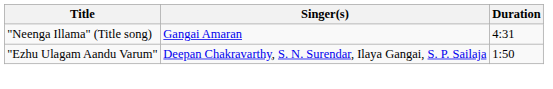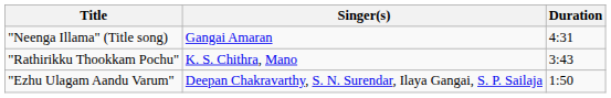 <table class="wikitable">
 <tr>
 <th>Title</th>
 <th>Singer(s)</th>
 <th>Duration</th>
 </tr>
 <tr>
 <td>"Neenga Illama" (Title song)</td>
 <td><a href='#'>Gangai Amaran</a></td>
 <td>4:31</td>
 </tr>
 <tr>
+<td>"Rathirikku Thookkam Pochu"</td>
+<td><a href='#'>K. S. Chithra</a>, <a href='#'>Mano</a></td>
+<td>3:43</td>
+</tr>
+<tr>
 <td>"Ezhu Ulagam Aandu Varum"</td>
 <td><a href='#'>Deepan Chakravarthy</a>, <a href='#'>S. N. Surendar</a>, Ilaya Gangai, <a href='#'>S. P. Sailaja</a></td>
 <td>1:50</td>
 </tr>
 </table>
